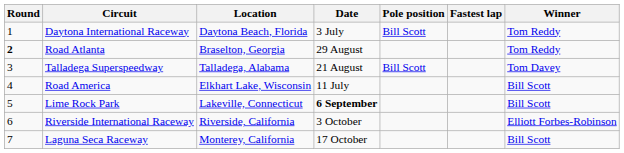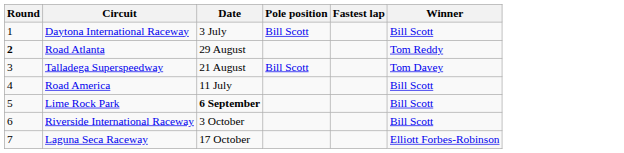 <table class="wikitable">
 <tr>
 <th>Round</th>
 <th>Circuit</th>
-<th>Location</th>
 <th>Date</th>
 <th>Pole position</th>
 <th>Fastest lap</th>
 <th>Winner</th>
 </tr>
 <tr>
 <td>1</td>
 <td><a href='#'>Daytona International Raceway</a></td>
-<td> <a href='#'>Daytona Beach, Florida</a></td>
 <td>3 July</td>
 <td> <a href='#'>Bill Scott</a></td>
 <td></td>
-<td> <a href='#'>Tom Reddy</a></td>
+<td> <a href='#'>Bill Scott</a></td>
 </tr>
 <tr>
 <td><strong>2</strong></td>
 <td><a href='#'>Road Atlanta</a></td>
-<td> <a href='#'>Braselton, Georgia</a></td>
 <td>29 August</td>
 <td></td>
 <td></td>
 <td> <a href='#'>Tom Reddy</a></td>
 </tr>
 <tr>
 <td>3</td>
 <td><a href='#'>Talladega Superspeedway</a></td>
-<td> <a href='#'>Talladega, Alabama</a></td>
 <td>21 August</td>
 <td> <a href='#'>Bill Scott</a></td>
 <td></td>
 <td> <a href='#'>Tom Davey</a></td>
 </tr>
 <tr>
 <td>4</td>
 <td><a href='#'>Road America</a></td>
-<td> <a href='#'>Elkhart Lake, Wisconsin</a></td>
 <td>11 July</td>
 <td></td>
 <td></td>
 <td> <a href='#'>Bill Scott</a></td>
 </tr>
 <tr>
 <td>5</td>
 <td><a href='#'>Lime Rock Park</a></td>
-<td> <a href='#'>Lakeville, Connecticut</a></td>
 <td><strong>6 September</strong></td>
 <td></td>
 <td></td>
 <td> <a href='#'>Bill Scott</a></td>
 </tr>
 <tr>
 <td>6</td>
 <td><a href='#'>Riverside International Raceway</a></td>
-<td> <a href='#'>Riverside, California</a></td>
 <td>3 October</td>
+<td></td>
+<td></td>
+<td> <a href='#'>Bill Scott</a></td>
+</tr>
+<tr>
+<td>7</td>
+<td><a href='#'>Laguna Seca Raceway</a></td>
+<td>17 October</td>
 <td></td>
 <td></td>
 <td> <a href='#'>Elliott Forbes-Robinson</a></td>
 </tr>
-<tr>
-<td>7</td>
-<td><a href='#'>Laguna Seca Raceway</a></td>
-<td> <a href='#'>Monterey, California</a></td>
-<td>17 October</td>
-<td></td>
-<td></td>
-<td> <a href='#'>Bill Scott</a></td>
-</tr>
 </table>
